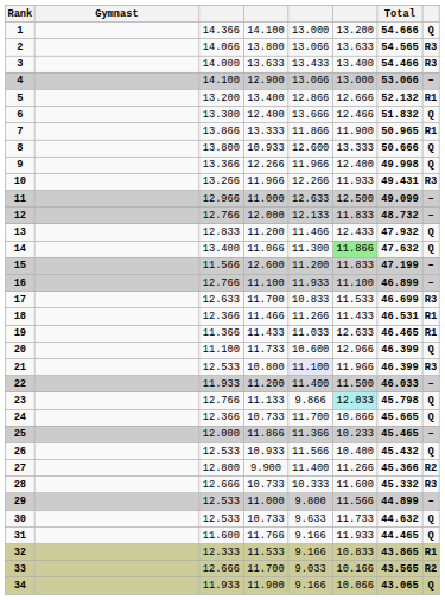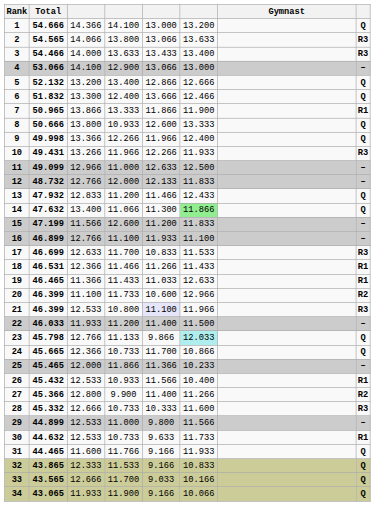 <table class="wikitable sortable" style="text-align:center; font-size:100%">
 <tr>
 <th scope="col" style="width:15px;">Rank</th>
-<th scope="col" style="width:200px;">Gymnast</th>
+<th scope="col" style="width:50px;">Total</th>
 <th scope="col" style="width:50px;"></th>
 <th scope="col" style="width:50px;"></th>
 <th scope="col" style="width:50px;"></th>
 <th scope="col" style="width:50px;"></th>
-<th scope="col" style="width:50px;">Total</th>
+<th scope="col" style="width:200px;">Gymnast</th>
 <th scope="col" style="width:15px;"></th>
 </tr>
 <tr>
 <td scope="row" style="text-align:center;"><strong>1</strong></td>
-<td style="text-align:left;"></td>
+<td><strong>54.666</strong></td>
 <td>14.366</td>
 <td>14.100</td>
 <td>13.000</td>
 <td>13.200</td>
-<td><strong>54.666</strong></td>
+<td style="text-align:left;"></td>
 <td><strong>Q</strong></td>
 </tr>
 <tr>
 <td scope="row" style="text-align:center;"><strong>2</strong></td>
-<td style="text-align:left;"></td>
+<td><strong>54.565</strong></td>
 <td>14.066</td>
 <td>13.800</td>
 <td>13.066</td>
 <td>13.633</td>
-<td><strong>54.565</strong></td>
+<td style="text-align:left;"></td>
 <td><strong>R3</strong></td>
 </tr>
 <tr>
 <td scope="row" style="text-align:center;"><strong>3</strong></td>
-<td style="text-align:left;"></td>
+<td><strong>54.466</strong></td>
 <td>14.000</td>
 <td>13.633</td>
 <td>13.433</td>
 <td>13.400</td>
-<td><strong>54.466</strong></td>
+<td style="text-align:left;"></td>
 <td><strong>R3</strong></td>
 </tr>
 <tr style="background:#cccccc;">
 <td scope="row" style="text-align:center;"><strong>4</strong></td>
-<td style="text-align:left;"></td>
+<td><strong>53.066</strong></td>
 <td>14.100</td>
 <td>12.900</td>
 <td>13.066</td>
 <td>13.000</td>
-<td><strong>53.066</strong></td>
+<td style="text-align:left;"></td>
 <td><strong>–</strong></td>
 </tr>
 <tr>
 <td scope="row" style="text-align:center;"><strong>5</strong></td>
-<td style="text-align:left;"></td>
+<td><strong>52.132</strong></td>
 <td>13.200</td>
 <td>13.400</td>
 <td>12.866</td>
 <td>12.666</td>
-<td><strong>52.132</strong></td>
-<td><strong>R1</strong></td>
+<td style="text-align:left;"></td>
+<td><strong>Q</strong></td>
 </tr>
 <tr>
 <td scope="row" style="text-align:center;"><strong>6</strong></td>
-<td style="text-align:left;"></td>
+<td><strong>51.832</strong></td>
 <td>13.300</td>
 <td>12.400</td>
 <td>13.666</td>
 <td>12.466</td>
-<td><strong>51.832</strong></td>
+<td style="text-align:left;"></td>
 <td><strong>Q</strong></td>
 </tr>
 <tr>
 <td scope="row" style="text-align:center;"><strong>7</strong></td>
-<td style="text-align:left;"></td>
+<td><strong>50.965</strong></td>
 <td>13.866</td>
 <td>13.333</td>
 <td>11.866</td>
 <td>11.900</td>
-<td><strong>50.965</strong></td>
+<td style="text-align:left;"></td>
 <td><strong>R1</strong></td>
 </tr>
 <tr>
 <td scope="row" style="text-align:center;"><strong>8</strong></td>
-<td style="text-align:left;"></td>
+<td><strong>50.666</strong></td>
 <td>13.800</td>
 <td>10.933</td>
 <td>12.600</td>
 <td>13.333</td>
-<td><strong>50.666</strong></td>
+<td style="text-align:left;"></td>
 <td><strong>Q</strong></td>
 </tr>
 <tr>
 <td scope="row" style="text-align:center;"><strong>9</strong></td>
-<td style="text-align:left;"></td>
+<td><strong>49.998</strong></td>
 <td>13.366</td>
 <td>12.266</td>
 <td>11.966</td>
 <td>12.400</td>
-<td><strong>49.998</strong></td>
+<td style="text-align:left;"></td>
 <td><strong>Q</strong></td>
 </tr>
 <tr>
 <td scope="row" style="text-align:center;"><strong>10</strong></td>
-<td style="text-align:left;"></td>
+<td><strong>49.431</strong></td>
 <td>13.266</td>
 <td>11.966</td>
 <td>12.266</td>
 <td>11.933</td>
-<td><strong>49.431</strong></td>
+<td style="text-align:left;"></td>
 <td><strong>R3</strong></td>
 </tr>
 <tr style="background:#cccccc;">
 <td scope="row" style="text-align:center;"><strong>11</strong></td>
-<td style="text-align:left;"></td>
+<td><strong>49.099</strong></td>
 <td>12.966</td>
 <td>11.000</td>
 <td>12.633</td>
 <td>12.500</td>
-<td><strong>49.099</strong></td>
+<td style="text-align:left;"></td>
 <td><strong>–</strong></td>
 </tr>
 <tr style="background:#cccccc;">
 <td scope="row" style="text-align:center;"><strong>12</strong></td>
-<td style="text-align:left;"></td>
+<td><strong>48.732</strong></td>
 <td>12.766</td>
 <td>12.000</td>
 <td>12.133</td>
 <td>11.833</td>
-<td><strong>48.732</strong></td>
+<td style="text-align:left;"></td>
 <td><strong>–</strong></td>
 </tr>
 <tr>
 <td scope="row" style="text-align:center;"><strong>13</strong></td>
-<td style="text-align:left;"></td>
+<td><strong>47.932</strong></td>
 <td>12.833</td>
 <td>11.200</td>
 <td>11.466</td>
 <td>12.433</td>
-<td><strong>47.932</strong></td>
+<td style="text-align:left;"></td>
 <td><strong>Q</strong></td>
 </tr>
 <tr>
 <td scope="row" style="text-align:center;"><strong>14</strong></td>
-<td style="text-align:left;"></td>
+<td><strong>47.632</strong></td>
 <td>13.400</td>
 <td>11.066</td>
 <td>11.300</td>
 <td style="background: lightgreen;">11.866</td>
-<td><strong>47.632</strong></td>
+<td style="text-align:left;"></td>
 <td><strong>Q</strong></td>
 </tr>
 <tr style="background:#cccccc;">
 <td scope="row" style="text-align:center;"><strong>15</strong></td>
-<td style="text-align:left;"></td>
+<td><strong>47.199</strong></td>
 <td>11.566</td>
 <td>12.600</td>
 <td>11.200</td>
 <td>11.833</td>
-<td><strong>47.199</strong></td>
+<td style="text-align:left;"></td>
 <td><strong>–</strong></td>
 </tr>
 <tr style="background:#cccccc;">
 <td scope="row" style="text-align:center;"><strong>16</strong></td>
-<td style="text-align:left;"></td>
+<td><strong>46.899</strong></td>
 <td>12.766</td>
 <td>11.100</td>
 <td>11.933</td>
 <td>11.100</td>
-<td><strong>46.899</strong></td>
+<td style="text-align:left;"></td>
 <td><strong>–</strong></td>
 </tr>
 <tr>
 <td scope="row" style="text-align:center;"><strong>17</strong></td>
-<td style="text-align:left;"></td>
+<td><strong>46.699</strong></td>
 <td>12.633</td>
 <td>11.700</td>
 <td>10.833</td>
 <td>11.533</td>
-<td><strong>46.699</strong></td>
+<td style="text-align:left;"></td>
 <td><strong>R3</strong></td>
 </tr>
 <tr>
 <td scope="row" style="text-align:center;"><strong>18</strong></td>
-<td style="text-align:left;"></td>
+<td><strong>46.531</strong></td>
 <td>12.366</td>
 <td>11.466</td>
 <td>11.266</td>
 <td>11.433</td>
-<td><strong>46.531</strong></td>
+<td style="text-align:left;"></td>
 <td><strong>R1</strong></td>
 </tr>
 <tr>
 <td scope="row" style="text-align:center;"><strong>19</strong></td>
-<td style="text-align:left;"></td>
+<td><strong>46.465</strong></td>
 <td>11.366</td>
 <td>11.433</td>
 <td>11.033</td>
 <td>12.633</td>
-<td><strong>46.465</strong></td>
+<td style="text-align:left;"></td>
 <td><strong>R1</strong></td>
 </tr>
 <tr>
 <td scope="row" style="text-align:center;"><strong>20</strong></td>
-<td style="text-align:left;"></td>
+<td><strong>46.399</strong></td>
 <td>11.100</td>
 <td>11.733</td>
 <td>10.600</td>
 <td>12.966</td>
-<td><strong>46.399</strong></td>
-<td><strong>Q</strong></td>
+<td style="text-align:left;"></td>
+<td><strong>R2</strong></td>
 </tr>
 <tr>
 <td scope="row" style="text-align:center;"><strong>21</strong></td>
-<td style="text-align:left;"></td>
+<td><strong>46.399</strong></td>
 <td>12.533</td>
 <td>10.800</td>
 <td style="background: lavender;">11.100</td>
 <td>11.966</td>
-<td><strong>46.399</strong></td>
+<td style="text-align:left;"></td>
 <td><strong>R3</strong></td>
 </tr>
 <tr style="background:#cccccc;">
 <td scope="row" style="text-align:center;"><strong>22</strong></td>
-<td style="text-align:left;"></td>
+<td><strong>46.033</strong></td>
 <td>11.933</td>
 <td>11.200</td>
 <td>11.400</td>
 <td>11.500</td>
-<td><strong>46.033</strong></td>
+<td style="text-align:left;"></td>
 <td><strong>–</strong></td>
 </tr>
 <tr>
 <td scope="row" style="text-align:center;"><strong>23</strong></td>
-<td style="text-align:left;"></td>
+<td><strong>45.798</strong></td>
 <td>12.766</td>
 <td>11.133</td>
 <td>9.866</td>
 <td style="background: paleturquoise;">12.033</td>
-<td><strong>45.798</strong></td>
+<td style="text-align:left;"></td>
 <td><strong>Q</strong></td>
 </tr>
 <tr>
 <td scope="row" style="text-align:center;"><strong>24</strong></td>
-<td style="text-align:left;"></td>
+<td><strong>45.665</strong></td>
 <td>12.366</td>
 <td>10.733</td>
 <td>11.700</td>
 <td>10.866</td>
-<td><strong>45.665</strong></td>
+<td style="text-align:left;"></td>
 <td><strong>Q</strong></td>
 </tr>
 <tr style="background:#cccccc;">
 <td scope="row" style="text-align:center;"><strong>25</strong></td>
-<td style="text-align:left;"></td>
+<td><strong>45.465</strong></td>
 <td>12.000</td>
 <td>11.866</td>
 <td>11.366</td>
 <td>10.233</td>
-<td><strong>45.465</strong></td>
+<td style="text-align:left;"></td>
 <td><strong>–</strong></td>
 </tr>
 <tr>
 <td scope="row" style="text-align:center;"><strong>26</strong></td>
-<td style="text-align:left;"></td>
+<td><strong>45.432</strong></td>
 <td>12.533</td>
 <td>10.933</td>
 <td>11.566</td>
 <td>10.400</td>
-<td><strong>45.432</strong></td>
-<td><strong>Q</strong></td>
+<td style="text-align:left;"></td>
+<td><strong>R1</strong></td>
 </tr>
 <tr>
 <td scope="row" style="text-align:center;"><strong>27</strong></td>
-<td style="text-align:left;"></td>
+<td><strong>45.366</strong></td>
 <td>12.800</td>
 <td>9.900</td>
 <td>11.400</td>
 <td>11.266</td>
-<td><strong>45.366</strong></td>
+<td style="text-align:left;"></td>
 <td><strong>R2</strong></td>
 </tr>
 <tr>
 <td scope="row" style="text-align:center;"><strong>28</strong></td>
-<td style="text-align:left;"></td>
+<td><strong>45.332</strong></td>
 <td>12.666</td>
 <td>10.733</td>
 <td>10.333</td>
 <td>11.600</td>
-<td><strong>45.332</strong></td>
+<td style="text-align:left;"></td>
 <td><strong>R3</strong></td>
 </tr>
 <tr style="background:#cccccc;">
 <td scope="row" style="text-align:center;"><strong>29</strong></td>
-<td style="text-align:left;"></td>
+<td><strong>44.899</strong></td>
 <td>12.533</td>
 <td>11.000</td>
 <td>9.800</td>
 <td>11.566</td>
-<td><strong>44.899</strong></td>
+<td style="text-align:left;"></td>
 <td><strong>–</strong></td>
 </tr>
 <tr>
 <td scope="row" style="text-align:center;"><strong>30</strong></td>
-<td style="text-align:left;"></td>
+<td><strong>44.632</strong></td>
 <td>12.533</td>
 <td>10.733</td>
 <td>9.633</td>
 <td>11.733</td>
-<td><strong>44.632</strong></td>
-<td><strong>Q</strong></td>
+<td style="text-align:left;"></td>
+<td><strong>R1</strong></td>
 </tr>
 <tr>
 <td scope="row" style="text-align:center;"><strong>31</strong></td>
-<td style="text-align:left;"></td>
+<td><strong>44.465</strong></td>
 <td>11.600</td>
 <td>11.766</td>
 <td>9.166</td>
 <td>11.933</td>
-<td><strong>44.465</strong></td>
+<td style="text-align:left;"></td>
 <td><strong>Q</strong></td>
 </tr>
 <tr style="background:#cccc99;">
 <td scope="row" style="text-align:center;"><strong>32</strong></td>
-<td style="text-align:left;"></td>
+<td><strong>43.865</strong></td>
 <td>12.333</td>
 <td>11.533</td>
 <td>9.166</td>
 <td>10.833</td>
-<td><strong>43.865</strong></td>
-<td><strong>R1</strong></td>
+<td style="text-align:left;"></td>
+<td><strong>Q</strong></td>
 </tr>
 <tr style="background:#cccc99;">
 <td scope="row" style="text-align:center;"><strong>33</strong></td>
-<td style="text-align:left;"></td>
+<td><strong>43.565</strong></td>
 <td>12.666</td>
 <td>11.700</td>
 <td>9.033</td>
 <td>10.166</td>
-<td><strong>43.565</strong></td>
-<td><strong>R2</strong></td>
+<td style="text-align:left;"></td>
+<td><strong>Q</strong></td>
 </tr>
 <tr style="background:#cccc99;">
 <td scope="row" style="text-align:center;"><strong>34</strong></td>
-<td style="text-align:left;"></td>
+<td><strong>43.065</strong></td>
 <td>11.933</td>
 <td>11.900</td>
 <td>9.166</td>
 <td>10.066</td>
-<td><strong>43.065</strong></td>
+<td style="text-align:left;"></td>
 <td><strong>Q</strong></td>
 </tr>
 </table>
